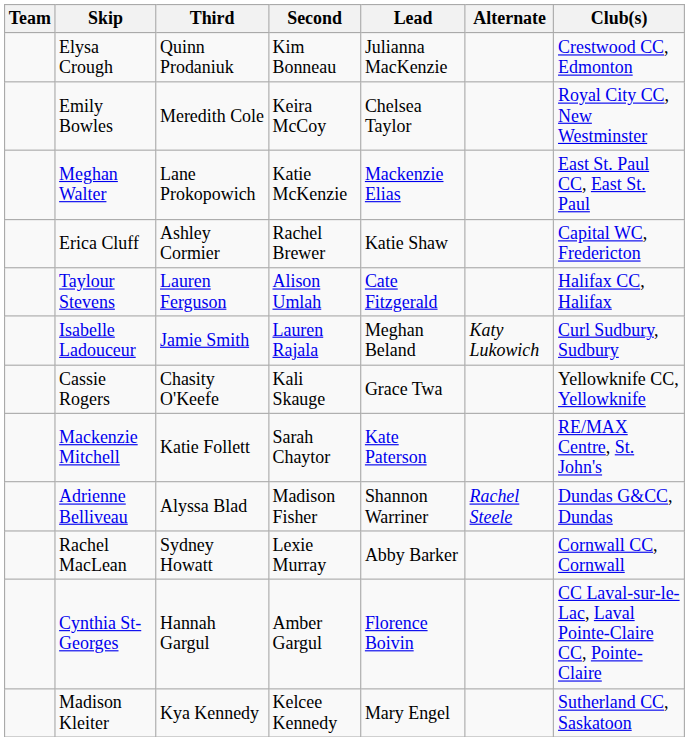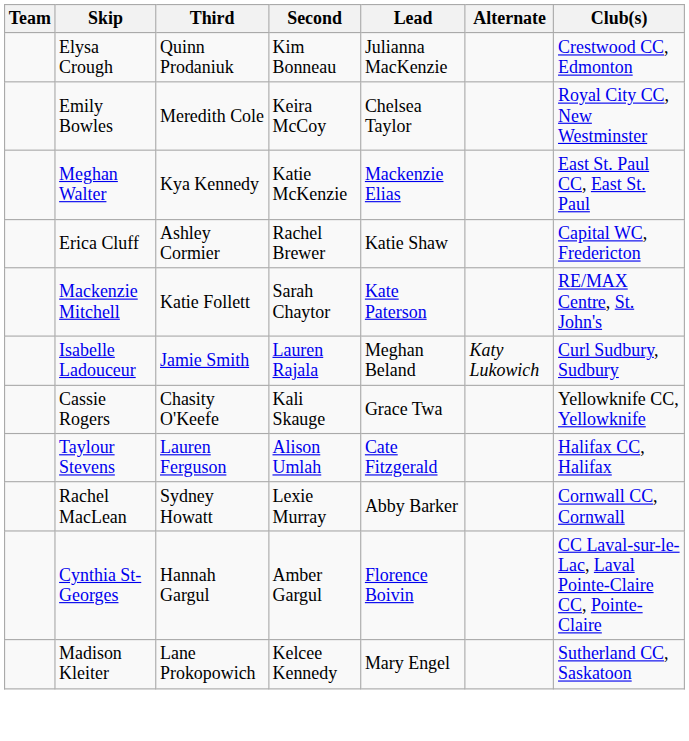 <table class="wikitable">
 <tr>
 <th scope="col">Team</th>
 <th scope="col">Skip</th>
 <th scope="col">Third</th>
 <th scope="col">Second</th>
 <th scope="col">Lead</th>
 <th scope="col">Alternate</th>
 <th scope="col">Club(s)</th>
 </tr>
 <tr>
 <td></td>
 <td>Elysa Crough</td>
 <td>Quinn Prodaniuk</td>
 <td>Kim Bonneau</td>
 <td>Julianna MacKenzie</td>
 <td></td>
 <td><a href='#'>Crestwood CC</a>, <a href='#'>Edmonton</a></td>
 </tr>
 <tr>
 <td></td>
 <td>Emily Bowles</td>
 <td>Meredith Cole</td>
 <td>Keira McCoy</td>
 <td>Chelsea Taylor</td>
 <td></td>
 <td><a href='#'>Royal City CC</a>, <a href='#'>New Westminster</a></td>
 </tr>
 <tr>
 <td></td>
 <td><a href='#'>Meghan Walter</a></td>
-<td>Lane Prokopowich</td>
+<td>Kya Kennedy</td>
 <td>Katie McKenzie</td>
 <td><a href='#'>Mackenzie Elias</a></td>
 <td></td>
 <td><a href='#'>East St. Paul CC</a>, <a href='#'>East St. Paul</a></td>
 </tr>
 <tr>
 <td></td>
 <td>Erica Cluff</td>
 <td>Ashley Cormier</td>
 <td>Rachel Brewer</td>
 <td>Katie Shaw</td>
 <td></td>
 <td><a href='#'>Capital WC</a>, <a href='#'>Fredericton</a></td>
 </tr>
 <tr>
 <td></td>
-<td><a href='#'>Taylour Stevens</a></td>
-<td><a href='#'>Lauren Ferguson</a></td>
-<td><a href='#'>Alison Umlah</a></td>
-<td><a href='#'>Cate Fitzgerald</a></td>
+<td><a href='#'>Mackenzie Mitchell</a></td>
+<td>Katie Follett</td>
+<td>Sarah Chaytor</td>
+<td><a href='#'>Kate Paterson</a></td>
 <td></td>
-<td><a href='#'>Halifax CC</a>, <a href='#'>Halifax</a></td>
+<td><a href='#'>RE/MAX Centre</a>, <a href='#'>St. John's</a></td>
 </tr>
 <tr>
 <td></td>
 <td><a href='#'>Isabelle Ladouceur</a></td>
 <td><a href='#'>Jamie Smith</a></td>
 <td><a href='#'>Lauren Rajala</a></td>
 <td>Meghan Beland</td>
 <td><em>Katy Lukowich</em></td>
 <td><a href='#'>Curl Sudbury</a>, <a href='#'>Sudbury</a></td>
 </tr>
 <tr>
 <td></td>
 <td>Cassie Rogers</td>
 <td>Chasity O'Keefe</td>
 <td>Kali Skauge</td>
 <td>Grace Twa</td>
 <td></td>
 <td>Yellowknife CC, <a href='#'>Yellowknife</a></td>
 </tr>
 <tr>
 <td></td>
-<td><a href='#'>Mackenzie Mitchell</a></td>
-<td>Katie Follett</td>
-<td>Sarah Chaytor</td>
-<td><a href='#'>Kate Paterson</a></td>
+<td><a href='#'>Taylour Stevens</a></td>
+<td><a href='#'>Lauren Ferguson</a></td>
+<td><a href='#'>Alison Umlah</a></td>
+<td><a href='#'>Cate Fitzgerald</a></td>
 <td></td>
-<td><a href='#'>RE/MAX Centre</a>, <a href='#'>St. John's</a></td>
-</tr>
-<tr>
-<td></td>
-<td><a href='#'>Adrienne Belliveau</a></td>
-<td>Alyssa Blad</td>
-<td>Madison Fisher</td>
-<td>Shannon Warriner</td>
-<td><em><a href='#'>Rachel Steele</a></em></td>
-<td><a href='#'>Dundas G&CC</a>, <a href='#'>Dundas</a></td>
+<td><a href='#'>Halifax CC</a>, <a href='#'>Halifax</a></td>
 </tr>
 <tr>
 <td></td>
 <td>Rachel MacLean</td>
 <td>Sydney Howatt</td>
 <td>Lexie Murray</td>
 <td>Abby Barker</td>
 <td></td>
 <td><a href='#'>Cornwall CC</a>, <a href='#'>Cornwall</a></td>
 </tr>
 <tr>
 <td></td>
 <td><a href='#'>Cynthia St-Georges</a></td>
 <td>Hannah Gargul</td>
 <td>Amber Gargul</td>
 <td><a href='#'>Florence Boivin</a></td>
 <td></td>
 <td><a href='#'>CC Laval-sur-le-Lac</a>, <a href='#'>Laval</a> <br> <a href='#'>Pointe-Claire CC</a>, <a href='#'>Pointe-Claire</a></td>
 </tr>
 <tr>
 <td></td>
 <td>Madison Kleiter</td>
-<td>Kya Kennedy</td>
+<td>Lane Prokopowich</td>
 <td>Kelcee Kennedy</td>
 <td>Mary Engel</td>
 <td></td>
 <td><a href='#'>Sutherland CC</a>, <a href='#'>Saskatoon</a></td>
 </tr>
 </table>
